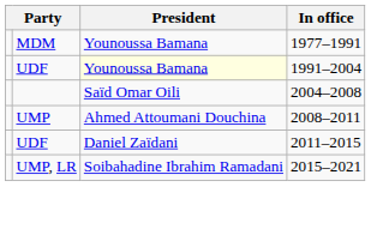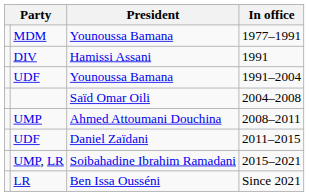 <table class="wikitable">
 <tr>
 <th colspan="2">Party</th>
 <th>President</th>
 <th>In office</th>
 </tr>
 <tr>
 <td></td>
 <td><a href='#'>MDM</a></td>
 <td><a href='#'>Younoussa Bamana</a></td>
 <td>1977–1991</td>
 </tr>
 <tr>
 <td></td>
+<td><a href='#'>DIV</a></td>
+<td><a href='#'>Hamissi Assani</a></td>
+<td>1991</td>
+</tr>
+<tr>
+<td></td>
 <td><a href='#'>UDF</a></td>
-<td style="background: lightyellow;"><a href='#'>Younoussa Bamana</a></td>
+<td><a href='#'>Younoussa Bamana</a></td>
 <td>1991–2004</td>
 </tr>
 <tr>
 <td></td>
 <td></td>
 <td><a href='#'>Saïd Omar Oili</a></td>
 <td>2004–2008</td>
 </tr>
 <tr>
 <td></td>
 <td><a href='#'>UMP</a></td>
 <td><a href='#'>Ahmed Attoumani Douchina</a></td>
 <td>2008–2011</td>
 </tr>
 <tr>
 <td></td>
 <td><a href='#'>UDF</a></td>
 <td><a href='#'>Daniel Zaïdani</a></td>
 <td>2011–2015</td>
 </tr>
 <tr>
 <td></td>
 <td><a href='#'>UMP</a>, <a href='#'>LR</a></td>
 <td><a href='#'>Soibahadine Ibrahim Ramadani</a></td>
 <td>2015–2021</td>
 </tr>
+<tr>
+<td></td>
+<td><a href='#'>LR</a></td>
+<td><a href='#'>Ben Issa Ousséni</a></td>
+<td>Since 2021</td>
+</tr>
 </table>
